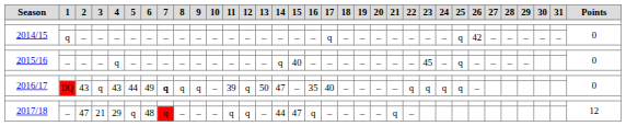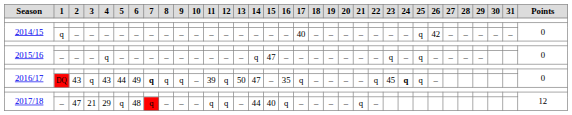 <table cellpadding="3" cellspacing="0" border="1" style="background:#ffffff; font-size:80%; line-height:13px; border:grey solid 1px; border-collapse:collapse;">
 <tr style="background:#ccc; text-align:center;">
 <td style="background:#DCDCDC;" width=65px><strong>Season</strong></td>
 <td style="background:#DCDCDC;" width=15px><strong>1</strong></td>
 <td style="background:#DCDCDC;" width=15px><strong>2</strong></td>
 <td style="background:#DCDCDC;" width=15px><strong>3</strong></td>
 <td style="background:#DCDCDC;" width=15px><strong>4</strong></td>
 <td style="background:#DCDCDC;" width=15px><strong>5</strong></td>
 <td style="background:#DCDCDC;" width=15px><strong>6</strong></td>
 <td style="background:#DCDCDC;" width=15px><strong>7</strong></td>
 <td style="background:#DCDCDC;" width=15px><strong>8</strong></td>
 <td style="background:#DCDCDC;" width=15px><strong>9</strong></td>
 <td style="background:#DCDCDC;" width=15px><strong>10</strong></td>
 <td style="background:#DCDCDC;" width=15px><strong>11</strong></td>
 <td style="background:#DCDCDC;" width=15px><strong>12</strong></td>
 <td style="background:#DCDCDC;" width=15px><strong>13</strong></td>
 <td style="background:#DCDCDC;" width=15px><strong>14</strong></td>
 <td style="background:#DCDCDC;" width=15px><strong>15</strong></td>
 <td style="background:#DCDCDC;" width=15px><strong>16</strong></td>
 <td style="background:#DCDCDC;" width=15px><strong>17</strong></td>
 <td style="background:#DCDCDC;" width=15px><strong>18</strong></td>
 <td style="background:#DCDCDC;" width=15px><strong>19</strong></td>
 <td style="background:#DCDCDC;" width=15px><strong>20</strong></td>
 <td style="background:#DCDCDC;" width=15px><strong>21</strong></td>
 <td style="background:#DCDCDC;" width=15px><strong>22</strong></td>
 <td style="background:#DCDCDC;" width=15px><strong>23</strong></td>
 <td style="background:#DCDCDC;" width=15px><strong>24</strong></td>
 <td style="background:#DCDCDC;" width=15px><strong>25</strong></td>
 <td style="background:#DCDCDC;" width=15px><strong>26</strong></td>
 <td style="background:#DCDCDC;" width=15px><strong>27</strong></td>
 <td style="background:#DCDCDC;" width=15px><strong>28</strong></td>
 <td style="background:#DCDCDC;" width=15px><strong>29</strong></td>
 <td style="background:#DCDCDC;" width=15px><strong>30</strong></td>
 <td style="background:#DCDCDC;" width=15px><strong>31</strong></td>
 <td style="background:#DCDCDC;" width=30px><strong>Points</strong></td>
 </tr>
 <tr>
 <td colspan=33></td>
 </tr>
 <tr align=center>
 <td rowspan=2><a href='#'>2014/15</a></td>
 <th></th>
 <th></th>
 <th></th>
 <th></th>
 <th></th>
 <th></th>
 <th></th>
 <th></th>
 <th></th>
 <th></th>
 <th></th>
 <th></th>
 <th></th>
 <th></th>
 <th></th>
 <th></th>
 <th></th>
 <th></th>
 <th></th>
 <th></th>
 <th></th>
 <th></th>
 <th></th>
 <th></th>
 <th></th>
 <th></th>
 <th></th>
 <th></th>
 <th></th>
 <th></th>
 <th></th>
 <td rowspan=2 width=66px>0</td>
 </tr>
 <tr align=center>
 <td>q</td>
 <td>–</td>
 <td>–</td>
 <td>–</td>
 <td>–</td>
 <td>–</td>
 <td>–</td>
 <td>–</td>
 <td>–</td>
 <td>–</td>
 <td>–</td>
 <td>–</td>
 <td>–</td>
 <td>–</td>
 <td>–</td>
 <td>–</td>
-<td>q</td>
+<td>40</td>
 <td>–</td>
 <td>–</td>
 <td>–</td>
 <td>–</td>
 <td>–</td>
 <td>–</td>
 <td>–</td>
 <td>q</td>
 <td>42</td>
 <td>–</td>
 <td>–</td>
 <td>–</td>
 <td>–</td>
 <td>–</td>
 </tr>
 <tr>
 <td colspan=33></td>
 </tr>
 <tr align=center>
 <td rowspan=2 width=66px><a href='#'>2015/16</a></td>
 <th></th>
 <th></th>
 <th></th>
 <th></th>
 <th></th>
 <th></th>
 <th></th>
 <th></th>
 <th></th>
 <th></th>
 <th></th>
 <th></th>
 <th></th>
 <th></th>
 <th></th>
 <th></th>
 <th></th>
 <th></th>
 <th></th>
 <th></th>
 <th></th>
 <th></th>
 <th></th>
 <th></th>
 <th></th>
 <th></th>
 <th></th>
 <th></th>
 <th></th>
 <th></th>
 <th></th>
 <td rowspan=2 width=66px>0</td>
 </tr>
 <tr align=center>
 <td>–</td>
 <td>–</td>
 <td>–</td>
 <td>q</td>
 <td>–</td>
 <td>–</td>
 <td>–</td>
 <td>–</td>
 <td>–</td>
 <td>–</td>
 <td>–</td>
 <td>–</td>
 <td>–</td>
 <td>q</td>
-<td>40</td>
+<td>47</td>
 <td>–</td>
 <td>–</td>
 <td>–</td>
 <td>–</td>
 <td>–</td>
 <td>–</td>
 <td>–</td>
-<td>45</td>
+<td>q</td>
 <td>–</td>
 <td>q</td>
 <td>–</td>
 <td>–</td>
 <td>–</td>
 <td>–</td>
 <td></td>
 <td></td>
 </tr>
 <tr>
 <td colspan=33></td>
 </tr>
 <tr align=center>
 <td rowspan=2 width=66px><a href='#'>2016/17</a></td>
 <th></th>
 <th></th>
 <th></th>
 <th></th>
 <th></th>
 <th></th>
 <th></th>
 <th></th>
 <th></th>
 <th></th>
 <th></th>
 <th></th>
 <th></th>
 <th></th>
 <th></th>
 <th></th>
 <th></th>
 <th></th>
 <th></th>
 <th></th>
 <th></th>
 <th></th>
 <th></th>
 <th></th>
 <th></th>
 <th></th>
 <th></th>
 <th></th>
 <th></th>
 <th></th>
 <th></th>
 <td rowspan=2 width=66px>0</td>
 </tr>
 <tr align=center>
 <td bgcolor=red><small>DQ</small></td>
 <td>43</td>
 <td>q</td>
 <td>43</td>
 <td>44</td>
 <td>49</td>
 <td><strong>q</strong></td>
 <td>q</td>
 <td>q</td>
 <td>–</td>
 <td>39</td>
 <td>q</td>
 <td>50</td>
 <td>47</td>
 <td>–</td>
 <td>35</td>
-<td>40</td>
+<td>q</td>
 <td>–</td>
 <td>–</td>
 <td>–</td>
 <td>–</td>
 <td>q</td>
-<td>q</td>
-<td>q</td>
+<td>45</td>
+<td><strong>q</strong></td>
 <td>q</td>
 <td>–</td>
 <td></td>
 <td></td>
 <td></td>
 <td></td>
 <td></td>
 </tr>
 <tr>
 <td colspan=33></td>
 </tr>
 <tr align=center>
 <td rowspan="2" style="width:66px;"><a href='#'>2017/18</a></td>
 <th></th>
 <th></th>
 <th></th>
 <th></th>
 <th></th>
 <th></th>
 <th></th>
 <th></th>
 <th></th>
 <th></th>
 <th></th>
 <th></th>
 <th></th>
 <th></th>
 <th></th>
 <th></th>
 <th></th>
 <th></th>
 <th></th>
 <th></th>
 <th></th>
 <th></th>
 <th></th>
 <th></th>
 <th></th>
 <th></th>
 <th></th>
 <th></th>
 <th></th>
 <th></th>
 <th></th>
 <td rowspan="2" style="width:66px;">12</td>
 </tr>
 <tr align=center>
 <td>–</td>
 <td>47</td>
 <td>21</td>
 <td>29</td>
 <td>q</td>
 <td>48</td>
 <td bgcolor=red>q</td>
 <td>–</td>
 <td>–</td>
 <td>–</td>
 <td>q</td>
 <td>q</td>
 <td>–</td>
 <td>44</td>
-<td>47</td>
+<td>40</td>
 <td>q</td>
 <td>–</td>
 <td>–</td>
 <td>–</td>
 <td>–</td>
 <td>q</td>
 <td>–</td>
 <td></td>
 <td></td>
 <td></td>
 <td></td>
 <td></td>
 <td></td>
 <td></td>
 <td></td>
 <td></td>
 </tr>
 </table>
